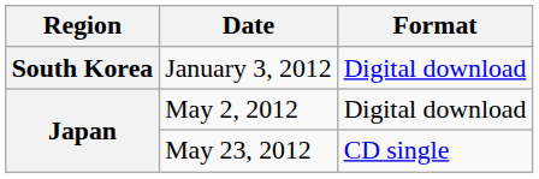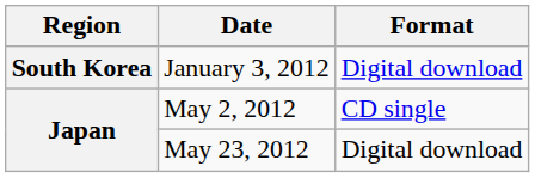 <table class="wikitable plainrowheaders" border="1">
 <tr>
 <th scope="col">Region</th>
 <th scope="col">Date</th>
 <th scope="col">Format</th>
 </tr>
 <tr>
 <th scope="row">South Korea</th>
 <td>January 3, 2012</td>
 <td><a href='#'>Digital download</a></td>
 </tr>
 <tr>
 <th scope="row" rowspan="2">Japan</th>
 <td>May 2, 2012</td>
-<td>Digital download</td>
+<td><a href='#'>CD single</a></td>
 </tr>
 <tr>
 <td>May 23, 2012</td>
-<td><a href='#'>CD single</a></td>
+<td>Digital download</td>
 </tr>
 </table>
